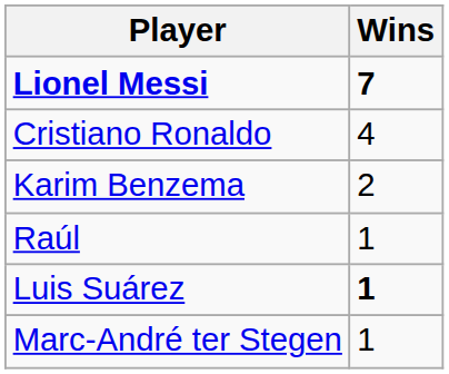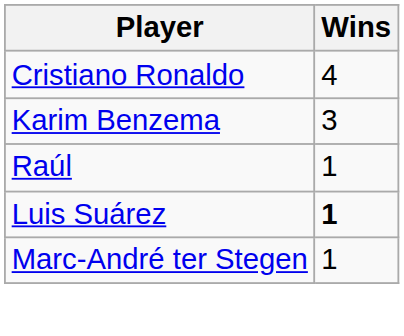 <table class="wikitable sortable">
 <tr>
 <th>Player</th>
 <th>Wins</th>
-</tr>
-<tr>
-<td><strong><a href='#'>Lionel Messi</a></strong></td>
-<td><strong>7</strong></td>
 </tr>
 <tr>
 <td><a href='#'>Cristiano Ronaldo</a></td>
 <td>4</td>
 </tr>
 <tr>
 <td><a href='#'>Karim Benzema</a></td>
-<td>2</td>
+<td>3</td>
 </tr>
 <tr>
 <td><a href='#'>Raúl</a></td>
 <td>1</td>
 </tr>
 <tr>
 <td><a href='#'>Luis Suárez</a></td>
 <td><strong>1</strong></td>
 </tr>
 <tr>
 <td><a href='#'>Marc-André ter Stegen</a></td>
 <td>1</td>
 </tr>
 </table>
